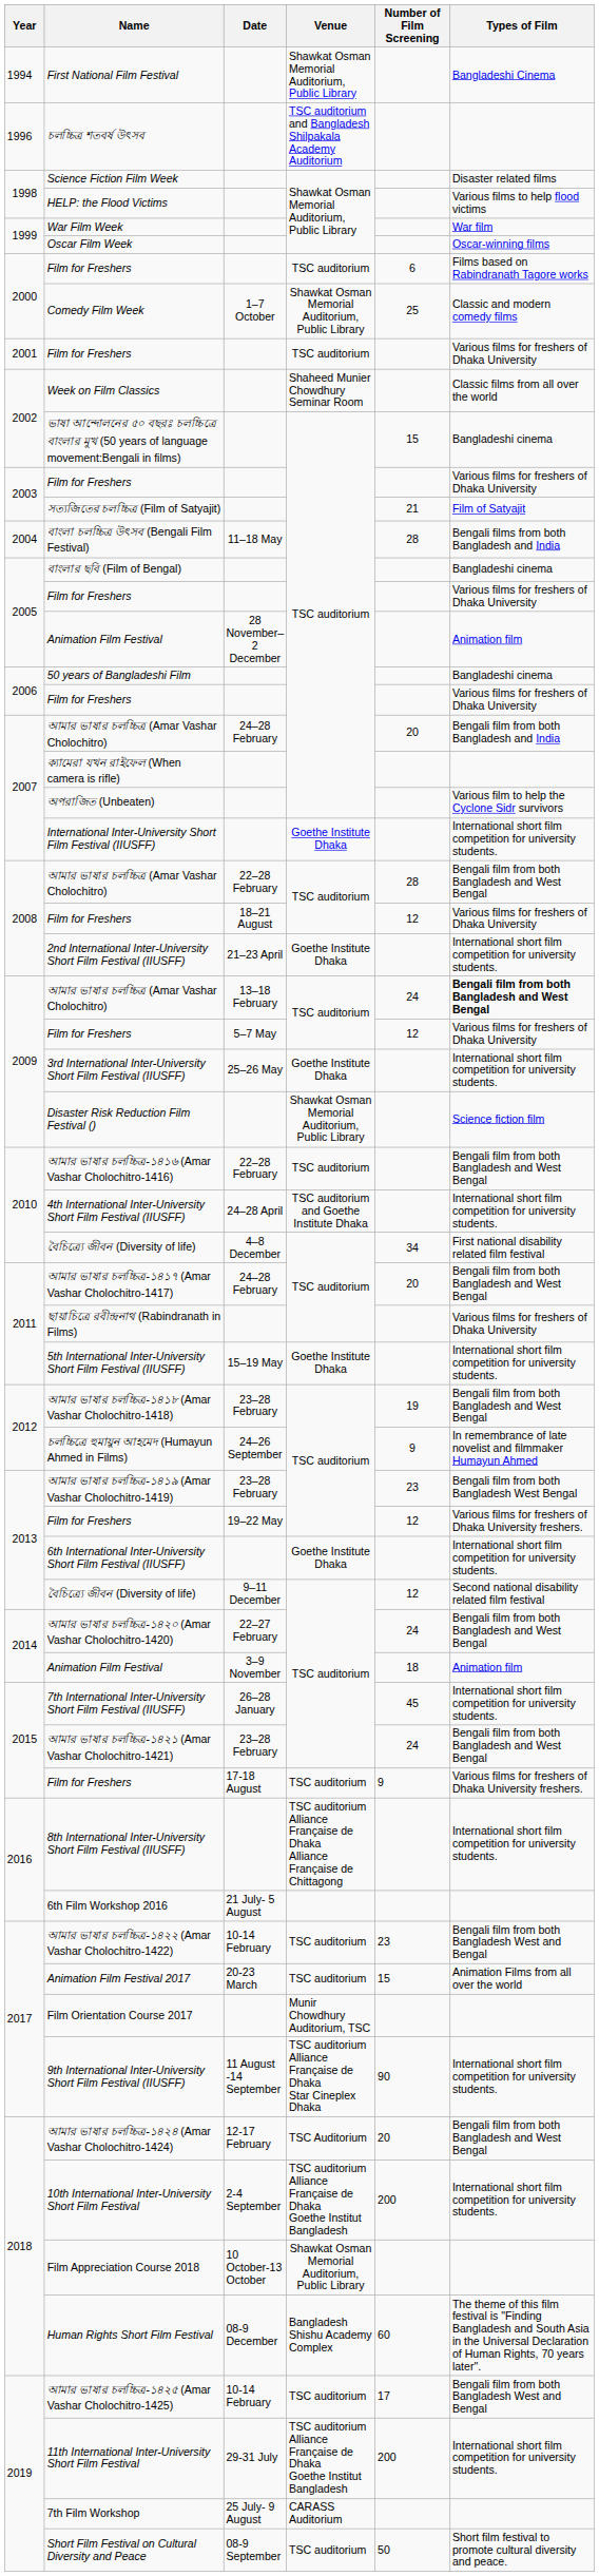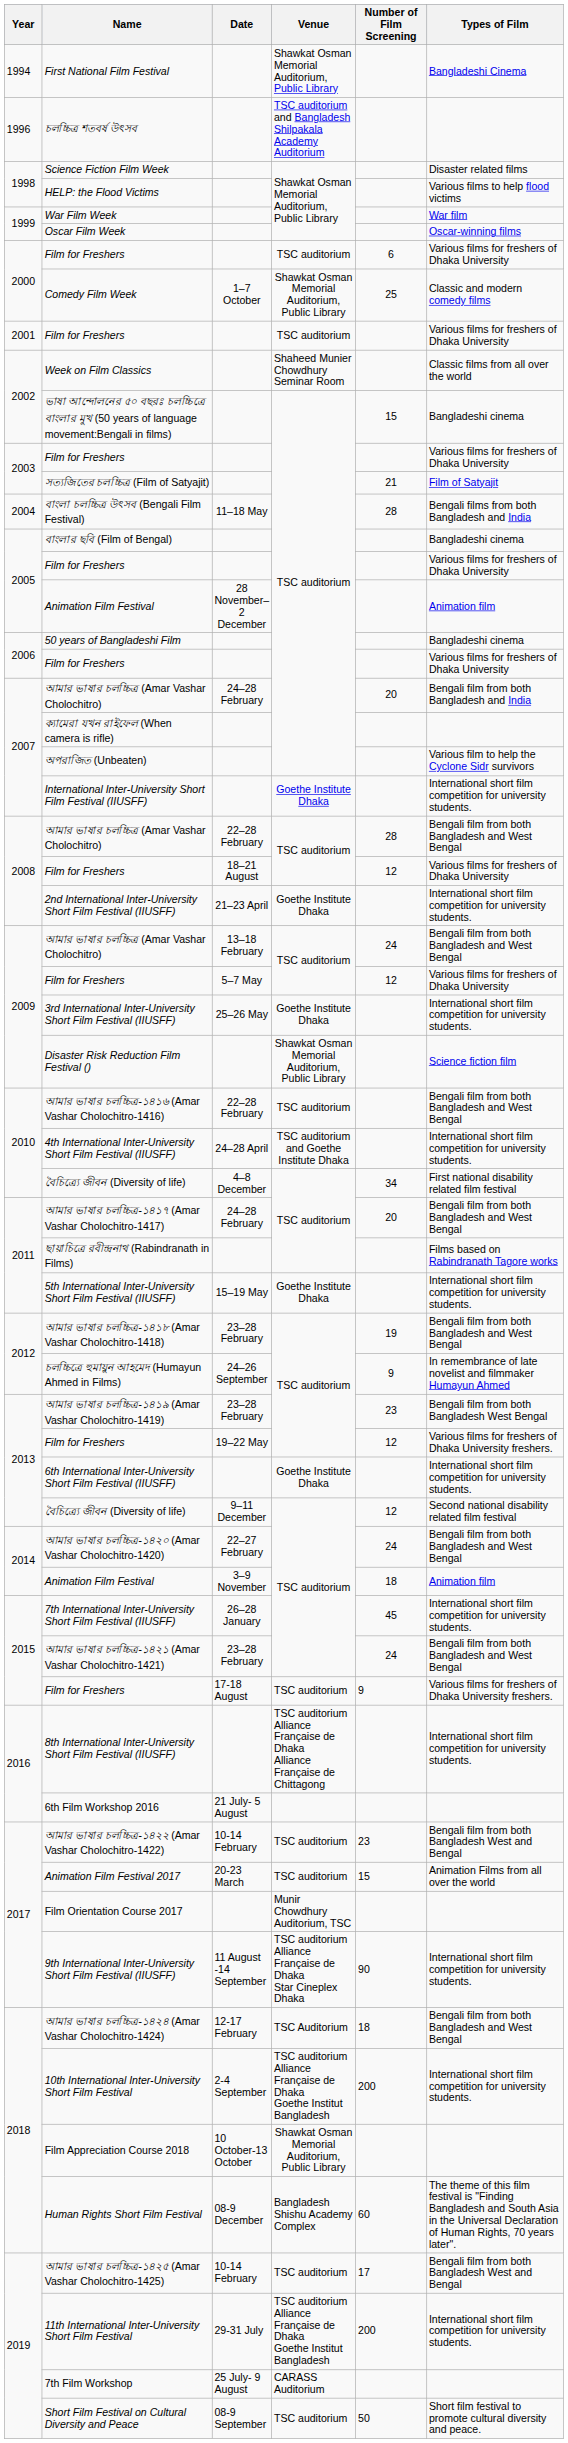 <table class="wikitable">
 <tr style="background:#B0C4DE;">
 <th style="width:50px;">Year</th>
 <th style="width:250px;">Name</th>
 <th style="width:80px;">Date</th>
 <th style="width:120px;">Venue</th>
 <th style="width:100px;">Number of Film Screening</th>
 <th style="width:200px;">Types of Film</th>
 </tr>
 <tr>
 <td>1994</td>
 <td><em>First National Film Festival</em></td>
 <td></td>
 <td>Shawkat Osman Memorial Auditorium, <a href='#'>Public Library</a></td>
 <td></td>
 <td><a href='#'>Bangladeshi Cinema</a></td>
 </tr>
 <tr>
 <td>1996</td>
 <td><em>চলচ্চিত্র শতবর্ষ উৎসব</em></td>
 <td></td>
 <td><a href='#'>TSC auditorium</a> and <a href='#'>Bangladesh Shilpakala Academy Auditorium</a></td>
 <td></td>
 <td></td>
 </tr>
 <tr>
 <td rowspan=2 style="text-align:center">1998</td>
 <td style="text-align:left"><em>Science Fiction Film Week</em></td>
 <td style="text-align:center"></td>
 <td rowspan="4">Shawkat Osman Memorial Auditorium, Public Library</td>
 <td style="text-align:center"></td>
 <td style="text-align:left">Disaster related films</td>
 </tr>
 <tr>
 <td style="text-align:left"><em>HELP: the Flood Victims</em></td>
 <td style="text-align:center"></td>
 <td style="text-align:center"></td>
 <td style="text-align:left">Various films to help <a href='#'>flood</a> victims</td>
 </tr>
 <tr>
 <td rowspan=2 style="text-align:center">1999</td>
 <td style="text-align:left"><em>War Film Week</em></td>
 <td style="text-align:center"></td>
 <td style="text-align:center"></td>
 <td style="text-align:left"><a href='#'>War film</a></td>
 </tr>
 <tr>
 <td style="text-align:left"><em>Oscar Film Week</em></td>
 <td style="text-align:center"></td>
 <td style="text-align:center"></td>
 <td style="text-align:left"><a href='#'>Oscar-winning films</a></td>
 </tr>
 <tr>
 <td rowspan=2 style="text-align:center">2000</td>
 <td style="text-align:left"><em>Film for Freshers</em></td>
 <td style="text-align:center"></td>
 <td style="text-align:center">TSC auditorium</td>
 <td style="text-align:center">6</td>
-<td style="text-align:left">Films based on <a href='#'>Rabindranath Tagore works</a></td>
+<td style="text-align:left">Various films for freshers of Dhaka University</td>
 </tr>
 <tr>
 <td style="text-align:left"><em>Comedy Film Week</em></td>
 <td style="text-align:center">1–7 October</td>
 <td style="text-align:center">Shawkat Osman Memorial Auditorium, Public Library</td>
 <td style="text-align:center">25</td>
 <td style="text-align:left">Classic and modern <a href='#'>comedy films</a></td>
 </tr>
 <tr>
 <td style="text-align:center">2001</td>
 <td style="text-align:left"><em>Film for Freshers</em></td>
 <td style="text-align:center"></td>
 <td style="text-align:center">TSC auditorium</td>
 <td style="text-align:center"></td>
 <td style="text-align:left">Various films for freshers of Dhaka University</td>
 </tr>
 <tr>
 <td rowspan=2 style="text-align:center">2002</td>
 <td style="text-align:left"><em>Week on Film Classics</em></td>
 <td style="text-align:center"></td>
 <td>Shaheed Munier Chowdhury Seminar Room</td>
 <td style="text-align:center"></td>
 <td style="text-align:left">Classic films from all over the world</td>
 </tr>
 <tr>
 <td style="text-align:left"><em>ভাষা আন্দোলনের ৫০ বছরঃ চলচ্চিত্রে বাংলার মুখ</em> (50 years of language movement:Bengali in films)</td>
 <td style="text-align:center"></td>
 <td rowspan=12 style="text-align:center">TSC auditorium</td>
 <td style="text-align:center">15</td>
 <td style="text-align:left">Bangladeshi cinema</td>
 </tr>
 <tr>
 <td rowspan=2 style="text-align:center">2003</td>
 <td style="text-align:left"><em>Film for Freshers</em></td>
 <td style="text-align:center"></td>
 <td style="text-align:center"></td>
 <td style="text-align:left">Various films for freshers of Dhaka University</td>
 </tr>
 <tr>
 <td style="text-align:left"><em>সত্যজিতের চলচ্চিত্র</em> (Film of Satyajit)</td>
 <td style="text-align:center"></td>
 <td style="text-align:center">21</td>
 <td style="text-align:left"><a href='#'>Film of Satyajit</a></td>
 </tr>
 <tr>
 <td style="text-align:center">2004</td>
 <td style="text-align:left"><em>বাংলা চলচ্চিত্র উৎসব</em> (Bengali Film Festival)</td>
 <td style="text-align:center">11–18 May</td>
 <td style="text-align:center">28</td>
 <td style="text-align:left">Bengali films from both Bangladesh and <a href='#'>India</a></td>
 </tr>
 <tr>
 <td rowspan=3 style="text-align:center">2005</td>
 <td style="text-align:left"><em>বাংলার ছবি</em> (Film of Bengal)</td>
 <td style="text-align:center"></td>
 <td style="text-align:center"></td>
 <td style="text-align:left">Bangladeshi cinema</td>
 </tr>
 <tr>
 <td style="text-align:left"><em>Film for Freshers</em></td>
 <td style="text-align:center"></td>
 <td style="text-align:center"></td>
 <td style="text-align:left">Various films for freshers of Dhaka University</td>
 </tr>
 <tr>
 <td style="text-align:left"><em>Animation Film Festival</em></td>
 <td style="text-align:center">28 November–2 December</td>
 <td style="text-align:center"></td>
 <td style="text-align:left"><a href='#'>Animation film</a></td>
 </tr>
 <tr>
 <td rowspan=2 style="text-align:center">2006</td>
 <td style="text-align:left"><em>50 years of Bangladeshi Film</em></td>
 <td style="text-align:center"></td>
 <td style="text-align:center"></td>
 <td style="text-align:left">Bangladeshi cinema</td>
 </tr>
 <tr>
 <td style="text-align:left"><em>Film for Freshers</em></td>
 <td style="text-align:center"></td>
 <td style="text-align:center"></td>
 <td style="text-align:left">Various films for freshers of Dhaka University</td>
 </tr>
 <tr>
 <td rowspan=4 style="text-align:center">2007</td>
 <td style="text-align:left"><em>আমার ভাষার চলচ্চিত্র</em> (Amar Vashar Cholochitro)</td>
 <td style="text-align:center">24–28 February</td>
 <td style="text-align:center">20</td>
 <td style="text-align:left">Bengali film from both Bangladesh and <a href='#'>India</a></td>
 </tr>
 <tr>
 <td style="text-align:left"><em>ক্যামেরা যখন রাইফেল</em> (When camera is rifle)</td>
 <td style="text-align:center"></td>
 <td style="text-align:center"></td>
 <td style="text-align:left"></td>
 </tr>
 <tr>
 <td style="text-align:left"><em>অপরাজিত</em> (Unbeaten)</td>
 <td style="text-align:center"></td>
 <td style="text-align:center"></td>
 <td style="text-align:left">Various film to help the <a href='#'>Cyclone Sidr</a> survivors</td>
 </tr>
 <tr>
 <td style="text-align:left"><em>International Inter-University Short Film Festival (IIUSFF)</em></td>
 <td style="text-align:center"></td>
 <td style="text-align:center"><a href='#'>Goethe Institute Dhaka</a></td>
 <td style="text-align:center"></td>
 <td style="text-align:left">International short film competition for university students.</td>
 </tr>
 <tr>
 <td rowspan=3 style="text-align:center">2008</td>
 <td style="text-align:left"><em>আমার ভাষার চলচ্চিত্র</em> (Amar Vashar Cholochitro)</td>
 <td style="text-align:center">22–28 February</td>
 <td rowspan=2 style="text-align:center">TSC auditorium</td>
 <td style="text-align:center">28</td>
 <td style="text-align:left">Bengali film from both Bangladesh and West Bengal</td>
 </tr>
 <tr>
 <td style="text-align:left"><em>Film for Freshers</em></td>
 <td style="text-align:center">18–21 August</td>
 <td style="text-align:center">12</td>
 <td style="text-align:left">Various films for freshers of Dhaka University</td>
 </tr>
 <tr>
 <td style="text-align:left"><em>2nd International Inter-University Short Film Festival (IIUSFF)</em></td>
 <td style="text-align:center">21–23 April</td>
 <td style="text-align:center">Goethe Institute Dhaka</td>
 <td style="text-align:center"></td>
 <td style="text-align:left">International short film competition for university students.</td>
 </tr>
 <tr>
 <td rowspan=4 style="text-align:center">2009</td>
 <td style="text-align:left"><em>আমার ভাষার চলচ্চিত্র</em> (Amar Vashar Cholochitro)</td>
 <td style="text-align:center">13–18 February</td>
 <td rowspan=2 style="text-align:center">TSC auditorium</td>
 <td style="text-align:center">24</td>
-<td style="text-align:left"><strong>Bengali film from both Bangladesh and West Bengal</strong></td>
+<td style="text-align:left">Bengali film from both Bangladesh and West Bengal</td>
 </tr>
 <tr>
 <td style="text-align:left"><em>Film for Freshers</em></td>
 <td style="text-align:center">5–7 May</td>
 <td style="text-align:center">12</td>
 <td style="text-align:left">Various films for freshers of Dhaka University</td>
 </tr>
 <tr>
 <td style="text-align:left"><em>3rd International Inter-University Short Film Festival (IIUSFF)</em></td>
 <td style="text-align:center">25–26 May</td>
 <td style="text-align:center">Goethe Institute Dhaka</td>
 <td style="text-align:center"></td>
 <td style="text-align:left">International short film competition for university students.</td>
 </tr>
 <tr>
 <td style="text-align:left"><em>Disaster Risk Reduction Film Festival</em> <em>()</em></td>
 <td style="text-align:center"></td>
 <td style="text-align:center">Shawkat Osman Memorial Auditorium, Public Library</td>
 <td style="text-align:center"></td>
 <td style="text-align:left"><a href='#'>Science fiction film</a></td>
 </tr>
 <tr>
 <td rowspan=3 style="text-align:center">2010</td>
 <td style="text-align:left"><em>আমার ভাষার চলচ্চিত্র-১৪১৬</em> (Amar Vashar Cholochitro-1416)</td>
 <td style="text-align:center">22–28 February</td>
 <td style="text-align:center">TSC auditorium</td>
 <td style="text-align:center"></td>
 <td style="text-align:left">Bengali film from both Bangladesh and West Bengal</td>
 </tr>
 <tr>
 <td style="text-align:left"><em>4th International Inter-University Short Film Festival (IIUSFF)</em></td>
 <td style="text-align:center">24–28 April</td>
 <td style="text-align:center">TSC auditorium and Goethe Institute Dhaka</td>
 <td style="text-align:center"></td>
 <td style="text-align:left">International short film competition for university students.</td>
 </tr>
 <tr>
 <td style="text-align:left"><em>বৈচিত্র্যে জীবন</em> (Diversity of life)</td>
 <td style="text-align:center">4–8 December</td>
 <td rowspan=3 style="text-align:center">TSC auditorium</td>
 <td style="text-align:center">34</td>
 <td style="text-align:left">First national disability related film festival</td>
 </tr>
 <tr>
 <td rowspan=3 style="text-align:center">2011</td>
 <td style="text-align:left"><em>আমার ভাষার চলচ্চিত্র-১৪১৭</em> (Amar Vashar Cholochitro-1417)</td>
 <td style="text-align:center">24–28 February</td>
 <td style="text-align:center">20</td>
 <td style="text-align:left">Bengali film from both Bangladesh and West Bengal</td>
 </tr>
 <tr>
 <td style="text-align:left"><em>ছায়াচিত্রে রবীন্দ্রনাথ</em> (Rabindranath in Films)</td>
 <td style="text-align:center"></td>
 <td style="text-align:center"></td>
-<td style="text-align:left">Various films for freshers of Dhaka University</td>
+<td style="text-align:left">Films based on <a href='#'>Rabindranath Tagore works</a></td>
 </tr>
 <tr>
 <td style="text-align:left"><em>5th International Inter-University Short Film Festival (IIUSFF)</em></td>
 <td style="text-align:center">15–19 May</td>
 <td style="text-align:center">Goethe Institute Dhaka</td>
 <td style="text-align:center"></td>
 <td style="text-align:left">International short film competition for university students.</td>
 </tr>
 <tr>
 <td rowspan=2 style="text-align:center">2012</td>
 <td style="text-align:left"><em>আমার ভাষার চলচ্চিত্র-১৪১৮</em> (Amar Vashar Cholochitro-1418)</td>
 <td style="text-align:center">23–28 February</td>
 <td rowspan=4 style="text-align:center">TSC auditorium</td>
 <td style="text-align:center">19</td>
 <td style="text-align:left">Bengali film from both Bangladesh and West Bengal</td>
 </tr>
 <tr>
 <td style="text-align:left"><em>চলচ্চিত্রে হুমায়ুন আহমেদ</em> (Humayun Ahmed in Films)</td>
 <td style="text-align:center">24–26 September</td>
 <td style="text-align:center">9</td>
 <td style="text-align:left">In remembrance of late novelist and filmmaker <a href='#'>Humayun Ahmed</a></td>
 </tr>
 <tr>
 <td rowspan=4 style="text-align:center">2013</td>
 <td style="text-align:left"><em>আমার ভাষার চলচ্চিত্র-১৪১৯</em> (Amar Vashar Cholochitro-1419)</td>
 <td style="text-align:center">23–28 February</td>
 <td style="text-align:center">23</td>
 <td style="text-align:left">Bengali film from both Bangladesh West Bengal</td>
 </tr>
 <tr>
 <td style="text-align:left"><em>Film for Freshers</em></td>
 <td style="text-align:center">19–22 May</td>
 <td style="text-align:center">12 </td>
 <td style="text-align:left">Various films for freshers of Dhaka University freshers.</td>
 </tr>
 <tr>
 <td style="text-align:left"><em>6th International Inter-University Short Film Festival (IIUSFF)</em></td>
 <td style="text-align:center"></td>
 <td style="text-align:center">Goethe Institute Dhaka</td>
 <td style="text-align:center"></td>
 <td style="text-align:left">International short film competition for university students.</td>
 </tr>
 <tr>
 <td style="text-align:left"><em>বৈচিত্র্যে জীবন</em> (Diversity of life)</td>
 <td style="text-align:center">9–11 December</td>
 <td rowspan=5 style="text-align:center">TSC auditorium</td>
 <td style="text-align:center">12 </td>
 <td style="text-align:left">Second national disability related film festival</td>
 </tr>
 <tr>
 <td rowspan=2 style="text-align:center">2014</td>
 <td style="text-align:left"><em>আমার ভাষার চলচ্চিত্র-১৪২০</em> (Amar Vashar Cholochitro-1420)</td>
 <td style="text-align:center">22–27 February</td>
 <td style="text-align:center">24</td>
 <td style="text-align:left">Bengali film from both Bangladesh and West Bengal</td>
 </tr>
 <tr>
 <td style="text-align:left"><em>Animation Film Festival</em></td>
 <td style="text-align:center">3–9 November</td>
 <td style="text-align:center">18</td>
 <td style="text-align:left"><a href='#'>Animation film</a></td>
 </tr>
 <tr>
 <td rowspan="3" style="text-align:center">2015</td>
 <td style="text-align:left"><em>7th International Inter-University Short Film Festival (IIUSFF)</em></td>
 <td style="text-align:center">26–28 January</td>
 <td style="text-align:center">45</td>
 <td style="text-align:left">International short film competition for university students.</td>
 </tr>
 <tr>
 <td style="text-align:left"><em>আমার ভাষার চলচ্চিত্র-১৪২১</em> (Amar Vashar Cholochitro-1421)</td>
 <td style="text-align:center">23–28 February</td>
 <td style="text-align:center">24</td>
 <td style="text-align:left">Bengali film from both Bangladesh and West Bengal</td>
 </tr>
 <tr>
 <td><em>Film for Freshers</em></td>
 <td>17-18 August</td>
 <td>TSC auditorium</td>
 <td>9</td>
 <td>Various films for freshers of Dhaka University freshers.</td>
 </tr>
 <tr>
 <td rowspan="2">2016</td>
 <td><em>8th International Inter-University Short Film Festival (IIUSFF)</em></td>
 <td></td>
 <td>TSC auditorium<br>Alliance Française de Dhaka<br>Alliance Française de Chittagong</td>
 <td></td>
 <td>International short film competition for university students.</td>
 </tr>
 <tr>
 <td>6th Film Workshop 2016</td>
 <td>21 July- 5 August</td>
 <td></td>
 <td></td>
 <td></td>
 </tr>
 <tr>
 <td rowspan="4">2017</td>
 <td><em>আমার ভাষার চলচ্চিত্র-১৪২২</em> (Amar Vashar Cholochitro-1422)</td>
 <td>10-14 February</td>
 <td>TSC auditorium</td>
 <td>23</td>
 <td>Bengali film from both Bangladesh West and Bengal</td>
 </tr>
 <tr>
 <td><em>Animation Film Festival 2017</em></td>
 <td>20-23 March</td>
 <td>TSC auditorium</td>
 <td>15</td>
 <td>Animation Films from all over the world</td>
 </tr>
 <tr>
 <td>Film Orientation Course 2017</td>
 <td></td>
 <td>Munir Chowdhury Auditorium, TSC</td>
 <td></td>
 <td></td>
 </tr>
 <tr>
 <td><em>9th International Inter-University Short Film Festival (IIUSFF)</em></td>
 <td>11 August -14 September</td>
 <td>TSC auditorium<br>Alliance Française de Dhaka<br>Star Cineplex Dhaka</td>
 <td>90</td>
 <td>International short film competition for university students.</td>
 </tr>
 <tr>
 <td rowspan="4">2018</td>
 <td><em>আমার ভাষার চলচ্চিত্র-১৪২৪</em> (Amar Vashar Cholochitro-1424)</td>
 <td>12-17 February</td>
 <td>TSC Auditorium</td>
-<td>20</td>
+<td>18</td>
 <td>Bengali film from both Bangladesh and West Bengal</td>
 </tr>
 <tr>
 <td><em>10th International Inter-University Short Film Festival</em></td>
 <td>2-4 September</td>
 <td>TSC auditorium<br>Alliance Française de Dhaka<br>Goethe Institut Bangladesh</td>
 <td>200</td>
 <td>International short film competition for university students.</td>
 </tr>
 <tr>
 <td>Film Appreciation Course 2018</td>
 <td>10 October-13 October</td>
 <td style="text-align:center">Shawkat Osman Memorial Auditorium, Public Library</td>
 <td></td>
 <td></td>
 </tr>
 <tr>
 <td><em>Human Rights Short Film Festival</em></td>
 <td>08-9 December</td>
 <td>Bangladesh Shishu Academy Complex</td>
 <td>60</td>
 <td>The theme of this film festival is "Finding Bangladesh and South Asia in the Universal Declaration of Human Rights, 70 years later".</td>
 </tr>
 <tr>
 <td rowspan="4">2019</td>
 <td><em>আমার ভাষার চলচ্চিত্র-১৪২৫</em> (Amar Vashar Cholochitro-1425)</td>
 <td>10-14 February</td>
 <td>TSC auditorium</td>
 <td>17</td>
 <td>Bengali film from both Bangladesh West and Bengal</td>
 </tr>
 <tr>
 <td><em>11th International Inter-University Short Film Festival</em></td>
 <td>29-31 July</td>
 <td>TSC auditorium<br>Alliance Française de Dhaka<br>Goethe Institut Bangladesh</td>
 <td>200</td>
 <td>International short film competition for university students.</td>
 </tr>
 <tr>
 <td>7th Film Workshop</td>
 <td>25 July- 9 August</td>
 <td>CARASS Auditorium</td>
 <td></td>
 <td></td>
 </tr>
 <tr>
 <td><em>Short Film Festival on Cultural Diversity and Peace</em></td>
 <td>08-9 September</td>
 <td>TSC auditorium</td>
 <td>50</td>
 <td>Short film festival to promote cultural diversity and peace.</td>
 </tr>
 </table>
